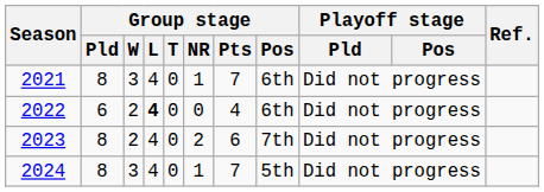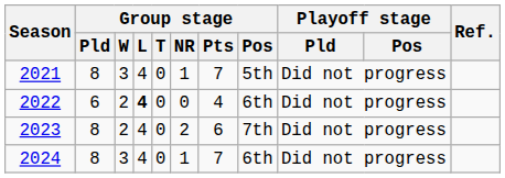 <table class="wikitable" style="text-align: center">
 <tr>
 <th rowspan=2>Season</th>
 <th colspan=7>Group stage</th>
 <th colspan=2>Playoff stage</th>
 <th rowspan=2>Ref.</th>
 </tr>
 <tr>
 <th>Pld</th>
 <th>W</th>
 <th>L</th>
 <th>T</th>
 <th>NR</th>
 <th>Pts</th>
 <th>Pos</th>
 <th>Pld</th>
 <th>Pos</th>
 </tr>
 <tr>
 <td><a href='#'>2021</a></td>
 <td>8</td>
 <td>3</td>
 <td>4</td>
 <td>0</td>
 <td>1</td>
 <td>7</td>
-<td>6th</td>
+<td>5th</td>
 <td colspan=2>Did not progress</td>
 <td></td>
 </tr>
 <tr>
 <td><a href='#'>2022</a></td>
 <td>6</td>
 <td>2</td>
 <td><strong>4</strong></td>
 <td>0</td>
 <td>0</td>
 <td>4</td>
 <td>6th</td>
 <td colspan=2>Did not progress</td>
 <td></td>
 </tr>
 <tr>
 <td><a href='#'>2023</a></td>
 <td>8</td>
 <td>2</td>
 <td>4</td>
 <td>0</td>
 <td>2</td>
 <td>6</td>
 <td>7th</td>
 <td colspan=2>Did not progress</td>
 <td></td>
 </tr>
 <tr>
 <td><a href='#'>2024</a></td>
 <td>8</td>
 <td>3</td>
 <td>4</td>
 <td>0</td>
 <td>1</td>
 <td>7</td>
-<td>5th</td>
+<td>6th</td>
 <td colspan=2>Did not progress</td>
 <td></td>
 </tr>
 </table>
